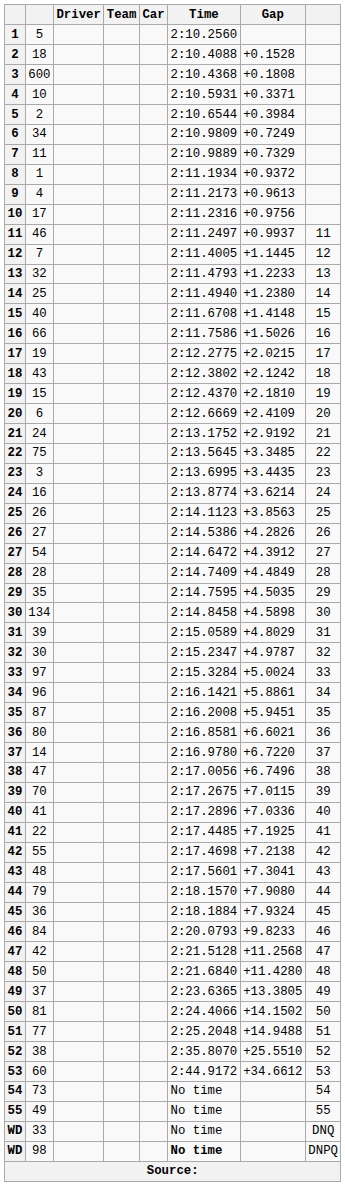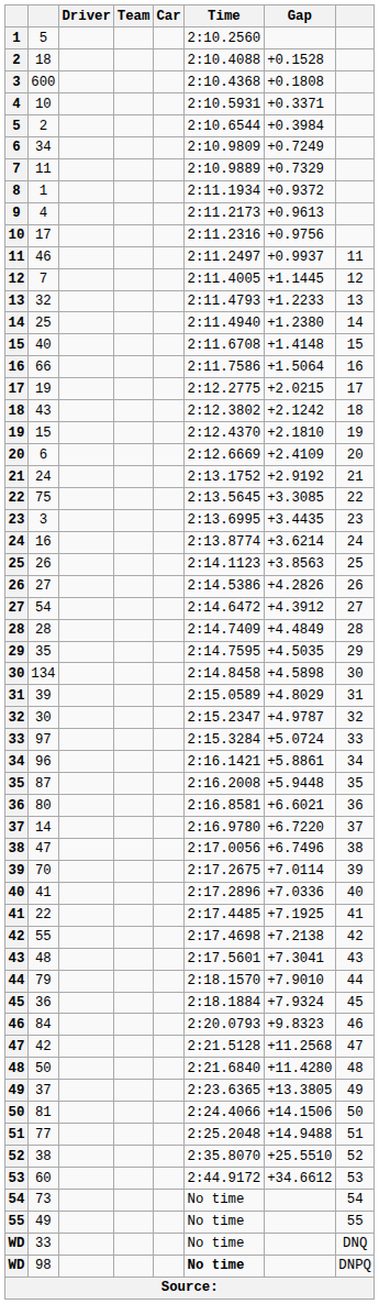 <table class="wikitable" style="font-size: 95%">
 <tr>
 <th></th>
 <th></th>
 <th>Driver</th>
 <th>Team</th>
 <th>Car</th>
 <th>Time</th>
 <th>Gap</th>
 <th></th>
 </tr>
 <tr>
 <th>1</th>
 <td align="center">5</td>
 <td><br></td>
 <td></td>
 <td></td>
 <td>2:10.2560</td>
 <td></td>
 <td align="center"></td>
 </tr>
 <tr>
 <th>2</th>
 <td align="center">18</td>
 <td><br></td>
 <td></td>
 <td></td>
 <td>2:10.4088</td>
 <td>+0.1528</td>
 <td align="center"></td>
 </tr>
 <tr>
 <th>3</th>
 <td align="center">600</td>
 <td><br></td>
 <td></td>
 <td></td>
 <td>2:10.4368</td>
 <td>+0.1808</td>
 <td align="center"></td>
 </tr>
 <tr>
 <th>4</th>
 <td align="center">10</td>
 <td><br></td>
 <td></td>
 <td></td>
 <td>2:10.5931</td>
 <td>+0.3371</td>
 <td align="center"></td>
 </tr>
 <tr>
 <th>5</th>
 <td align="center">2</td>
 <td><br></td>
 <td></td>
 <td></td>
 <td>2:10.6544</td>
 <td>+0.3984</td>
 <td align="center"></td>
 </tr>
 <tr>
 <th>6</th>
 <td align="center">34</td>
 <td><br></td>
 <td></td>
 <td></td>
 <td>2:10.9809</td>
 <td>+0.7249</td>
 <td align="center"></td>
 </tr>
 <tr>
 <th>7</th>
 <td align="center">11</td>
 <td><br></td>
 <td></td>
 <td></td>
 <td>2:10.9889</td>
 <td>+0.7329</td>
 <td align="center"></td>
 </tr>
 <tr>
 <th>8</th>
 <td align="center">1</td>
 <td><br></td>
 <td></td>
 <td></td>
 <td>2:11.1934</td>
 <td>+0.9372</td>
 <td align="center"></td>
 </tr>
 <tr>
 <th>9</th>
 <td align="center">4</td>
 <td><br></td>
 <td></td>
 <td></td>
 <td>2:11.2173</td>
 <td>+0.9613</td>
 <td align="center"></td>
 </tr>
 <tr>
 <th>10</th>
 <td align="center">17</td>
 <td><br></td>
 <td></td>
 <td></td>
 <td>2:11.2316</td>
 <td>+0.9756</td>
 <td align="center"></td>
 </tr>
 <tr>
 <th>11</th>
 <td align="center">46</td>
 <td><br></td>
 <td></td>
 <td></td>
 <td>2:11.2497</td>
 <td>+0.9937</td>
 <td align="center">11</td>
 </tr>
 <tr>
 <th>12</th>
 <td align="center">7</td>
 <td><br></td>
 <td></td>
 <td></td>
 <td>2:11.4005</td>
 <td>+1.1445</td>
 <td align="center">12</td>
 </tr>
 <tr>
 <th>13</th>
 <td align="center">32</td>
 <td><br></td>
 <td></td>
 <td></td>
 <td>2:11.4793</td>
 <td>+1.2233</td>
 <td align="center">13</td>
 </tr>
 <tr>
 <th>14</th>
 <td align="center">25</td>
 <td><br></td>
 <td></td>
 <td></td>
 <td>2:11.4940</td>
 <td>+1.2380</td>
 <td align="center">14</td>
 </tr>
 <tr>
 <th>15</th>
 <td align="center">40</td>
 <td><br></td>
 <td></td>
 <td></td>
 <td>2:11.6708</td>
 <td>+1.4148</td>
 <td align="center">15</td>
 </tr>
 <tr>
 <th>16</th>
 <td align="center">66</td>
 <td><br></td>
 <td></td>
 <td></td>
 <td>2:11.7586</td>
-<td>+1.5026</td>
+<td>+1.5064</td>
 <td align="center">16</td>
 </tr>
 <tr>
 <th>17</th>
 <td align="center">19</td>
 <td><br></td>
 <td></td>
 <td></td>
 <td>2:12.2775</td>
 <td>+2.0215</td>
 <td align="center">17</td>
 </tr>
 <tr>
 <th>18</th>
 <td align="center">43</td>
 <td><br></td>
 <td></td>
 <td></td>
 <td>2:12.3802</td>
 <td>+2.1242</td>
 <td align="center">18</td>
 </tr>
 <tr>
 <th>19</th>
 <td align="center">15</td>
 <td><br></td>
 <td></td>
 <td></td>
 <td>2:12.4370</td>
 <td>+2.1810</td>
 <td align="center">19</td>
 </tr>
 <tr>
 <th>20</th>
 <td align="center">6</td>
 <td><br></td>
 <td></td>
 <td></td>
 <td>2:12.6669</td>
 <td>+2.4109</td>
 <td align="center">20</td>
 </tr>
 <tr>
 <th>21</th>
 <td align="center">24</td>
 <td><br></td>
 <td></td>
 <td></td>
 <td>2:13.1752</td>
 <td>+2.9192</td>
 <td align="center">21</td>
 </tr>
 <tr>
 <th>22</th>
 <td align="center">75</td>
 <td><br></td>
 <td></td>
 <td></td>
 <td>2:13.5645</td>
-<td>+3.3485</td>
+<td>+3.3085</td>
 <td align="center">22</td>
 </tr>
 <tr>
 <th>23</th>
 <td align="center">3</td>
 <td><br></td>
 <td></td>
 <td></td>
 <td>2:13.6995</td>
 <td>+3.4435</td>
 <td align="center">23</td>
 </tr>
 <tr>
 <th>24</th>
 <td align="center">16</td>
 <td><br></td>
 <td></td>
 <td></td>
 <td>2:13.8774</td>
 <td>+3.6214</td>
 <td align="center">24</td>
 </tr>
 <tr>
 <th>25</th>
 <td align="center">26</td>
 <td><br></td>
 <td></td>
 <td></td>
 <td>2:14.1123</td>
 <td>+3.8563</td>
 <td align="center">25</td>
 </tr>
 <tr>
 <th>26</th>
 <td align="center">27</td>
 <td><br></td>
 <td></td>
 <td></td>
 <td>2:14.5386</td>
 <td>+4.2826</td>
 <td align="center">26</td>
 </tr>
 <tr>
 <th>27</th>
 <td align="center">54</td>
 <td><br></td>
 <td></td>
 <td></td>
 <td>2:14.6472</td>
 <td>+4.3912</td>
 <td align="center">27</td>
 </tr>
 <tr>
 <th>28</th>
 <td align="center">28</td>
 <td><br></td>
 <td></td>
 <td></td>
 <td>2:14.7409</td>
 <td>+4.4849</td>
 <td align="center">28</td>
 </tr>
 <tr>
 <th>29</th>
 <td align="center">35</td>
 <td><br></td>
 <td></td>
 <td></td>
 <td>2:14.7595</td>
 <td>+4.5035</td>
 <td align="center">29</td>
 </tr>
 <tr>
 <th>30</th>
 <td align="center">134</td>
 <td><br></td>
 <td></td>
 <td></td>
 <td>2:14.8458</td>
 <td>+4.5898</td>
 <td align="center">30</td>
 </tr>
 <tr>
 <th>31</th>
 <td align="center">39</td>
 <td><br></td>
 <td></td>
 <td></td>
 <td>2:15.0589</td>
 <td>+4.8029</td>
 <td align="center">31</td>
 </tr>
 <tr>
 <th>32</th>
 <td align="center">30</td>
 <td><br></td>
 <td></td>
 <td></td>
 <td>2:15.2347</td>
 <td>+4.9787</td>
 <td align="center">32</td>
 </tr>
 <tr>
 <th>33</th>
 <td align="center">97</td>
 <td><br></td>
 <td></td>
 <td></td>
 <td>2:15.3284</td>
-<td>+5.0024</td>
+<td>+5.0724</td>
 <td align="center">33</td>
 </tr>
 <tr>
 <th>34</th>
 <td align="center">96</td>
 <td><br></td>
 <td></td>
 <td></td>
 <td>2:16.1421</td>
 <td>+5.8861</td>
 <td align="center">34</td>
 </tr>
 <tr>
 <th>35</th>
 <td align="center">87</td>
 <td><br></td>
 <td></td>
 <td></td>
 <td>2:16.2008</td>
-<td>+5.9451</td>
+<td>+5.9448</td>
 <td align="center">35</td>
 </tr>
 <tr>
 <th>36</th>
 <td align="center">80</td>
 <td><br></td>
 <td></td>
 <td></td>
 <td>2:16.8581</td>
 <td>+6.6021</td>
 <td align="center">36</td>
 </tr>
 <tr>
 <th>37</th>
 <td align="center">14</td>
 <td><br></td>
 <td></td>
 <td></td>
 <td>2:16.9780</td>
 <td>+6.7220</td>
 <td align="center">37</td>
 </tr>
 <tr>
 <th>38</th>
 <td align="center">47</td>
 <td><br></td>
 <td></td>
 <td></td>
 <td>2:17.0056</td>
 <td>+6.7496</td>
 <td align="center">38</td>
 </tr>
 <tr>
 <th>39</th>
 <td align="center">70</td>
 <td><br></td>
 <td></td>
 <td></td>
 <td>2:17.2675</td>
-<td>+7.0115</td>
+<td>+7.0114</td>
 <td align="center">39</td>
 </tr>
 <tr>
 <th>40</th>
 <td align="center">41</td>
 <td><br></td>
 <td></td>
 <td></td>
 <td>2:17.2896</td>
 <td>+7.0336</td>
 <td align="center">40</td>
 </tr>
 <tr>
 <th>41</th>
 <td align="center">22</td>
 <td><br></td>
 <td></td>
 <td></td>
 <td>2:17.4485</td>
 <td>+7.1925</td>
 <td align="center">41</td>
 </tr>
 <tr>
 <th>42</th>
 <td align="center">55</td>
 <td><br></td>
 <td></td>
 <td></td>
 <td>2:17.4698</td>
 <td>+7.2138</td>
 <td align="center">42</td>
 </tr>
 <tr>
 <th>43</th>
 <td align="center">48</td>
 <td><br></td>
 <td></td>
 <td></td>
 <td>2:17.5601</td>
 <td>+7.3041</td>
 <td align="center">43</td>
 </tr>
 <tr>
 <th>44</th>
 <td align="center">79</td>
 <td><br></td>
 <td></td>
 <td></td>
 <td>2:18.1570</td>
-<td>+7.9080</td>
+<td>+7.9010</td>
 <td align="center">44</td>
 </tr>
 <tr>
 <th>45</th>
 <td align="center">36</td>
 <td><br></td>
 <td></td>
 <td></td>
 <td>2:18.1884</td>
 <td>+7.9324</td>
 <td align="center">45</td>
 </tr>
 <tr>
 <th>46</th>
 <td align="center">84</td>
 <td><br></td>
 <td></td>
 <td></td>
 <td>2:20.0793</td>
-<td>+9.8233</td>
+<td>+9.8323</td>
 <td align="center">46</td>
 </tr>
 <tr>
 <th>47</th>
 <td align="center">42</td>
 <td><br></td>
 <td></td>
 <td></td>
 <td>2:21.5128</td>
 <td>+11.2568</td>
 <td align="center">47</td>
 </tr>
 <tr>
 <th>48</th>
 <td align="center">50</td>
 <td><br></td>
 <td></td>
 <td></td>
 <td>2:21.6840</td>
 <td>+11.4280</td>
 <td align="center">48</td>
 </tr>
 <tr>
 <th>49</th>
 <td align="center">37</td>
 <td><br></td>
 <td></td>
 <td></td>
 <td>2:23.6365</td>
 <td>+13.3805</td>
 <td align="center">49</td>
 </tr>
 <tr>
 <th>50</th>
 <td align="center">81</td>
 <td><br></td>
 <td></td>
 <td></td>
 <td>2:24.4066</td>
-<td>+14.1502</td>
+<td>+14.1506</td>
 <td align="center">50</td>
 </tr>
 <tr>
 <th>51</th>
 <td align="center">77</td>
 <td><br></td>
 <td></td>
 <td></td>
 <td>2:25.2048</td>
 <td>+14.9488</td>
 <td align="center">51</td>
 </tr>
 <tr>
 <th>52</th>
 <td align="center">38</td>
 <td><br></td>
 <td></td>
 <td></td>
 <td>2:35.8070</td>
 <td>+25.5510</td>
 <td align="center">52</td>
 </tr>
 <tr>
 <th>53</th>
 <td align="center">60</td>
 <td><br></td>
 <td></td>
 <td></td>
 <td>2:44.9172</td>
 <td>+34.6612</td>
 <td align="center">53</td>
 </tr>
 <tr>
 <th>54</th>
 <td align="center">73</td>
 <td><br></td>
 <td></td>
 <td></td>
 <td>No time</td>
 <td></td>
 <td align="center">54</td>
 </tr>
 <tr>
 <th>55</th>
 <td align="center">49</td>
 <td><br></td>
 <td></td>
 <td></td>
 <td>No time</td>
 <td></td>
 <td align="center">55</td>
 </tr>
 <tr>
 <th>WD</th>
 <td align="center">33</td>
 <td><br></td>
 <td></td>
 <td></td>
 <td>No time</td>
 <td></td>
 <td align="center">DNQ</td>
 </tr>
 <tr>
 <th>WD</th>
 <td align="center">98</td>
 <td><br></td>
 <td></td>
 <td></td>
 <td><strong>No time</strong></td>
 <td></td>
 <td align="center">DNPQ</td>
 </tr>
 <tr>
 <th colspan=9>Source:</th>
 </tr>
 </table>
